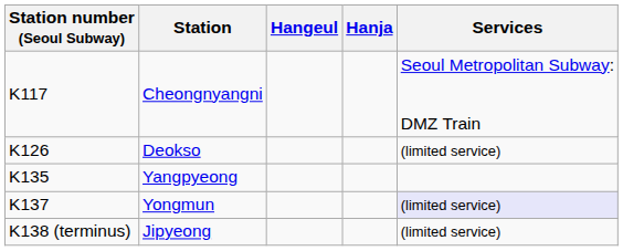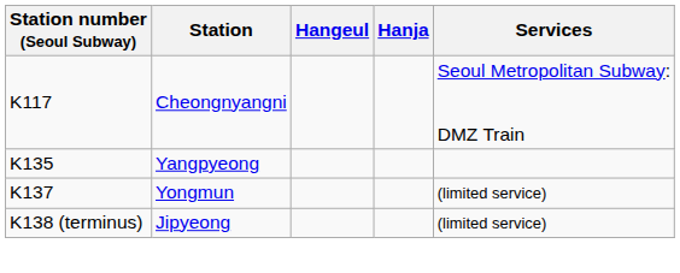 <table class="wikitable">
 <tr>
 <th><strong>Station number<br><small>(Seoul Subway)</small></strong></th>
 <th><strong>Station</strong></th>
 <th><strong><a href='#'>Hangeul</a></strong></th>
 <th><strong><a href='#'>Hanja</a></strong></th>
 <th><strong>Services</strong></th>
 </tr>
 <tr>
 <td>K117</td>
 <td><a href='#'>Cheongnyangni</a></td>
 <td></td>
 <td></td>
 <td><a href='#'>Seoul Metropolitan Subway</a>: <br><br><br>DMZ Train</td>
 </tr>
 <tr>
-<td>K126</td>
-<td><a href='#'>Deokso</a></td>
-<td></td>
-<td></td>
-<td> <small>(limited service)</small></td>
-</tr>
-<tr>
 <td>K135</td>
 <td><a href='#'>Yangpyeong</a></td>
 <td></td>
 <td></td>
 <td><br></td>
 </tr>
 <tr>
 <td>K137</td>
 <td><a href='#'>Yongmun</a></td>
 <td></td>
 <td></td>
-<td style="background: lavender;"> <small>(limited service)</small></td>
+<td> <small>(limited service)</small></td>
 </tr>
 <tr>
 <td>K138 (terminus)</td>
 <td><a href='#'>Jipyeong</a></td>
 <td></td>
 <td></td>
 <td> <small>(limited service)</small></td>
 </tr>
 </table>
